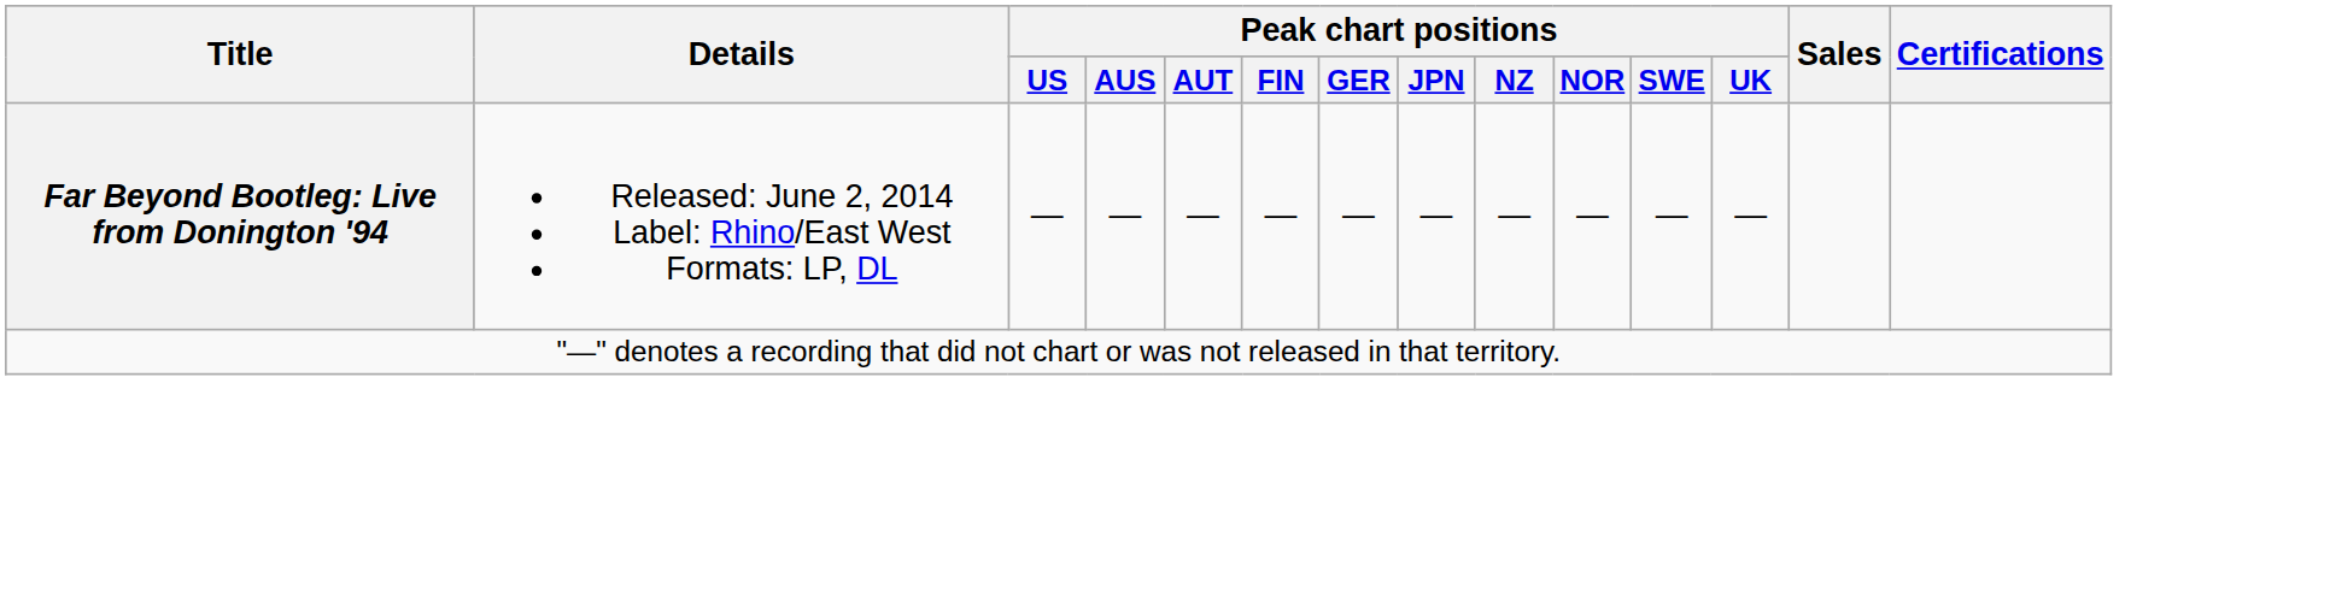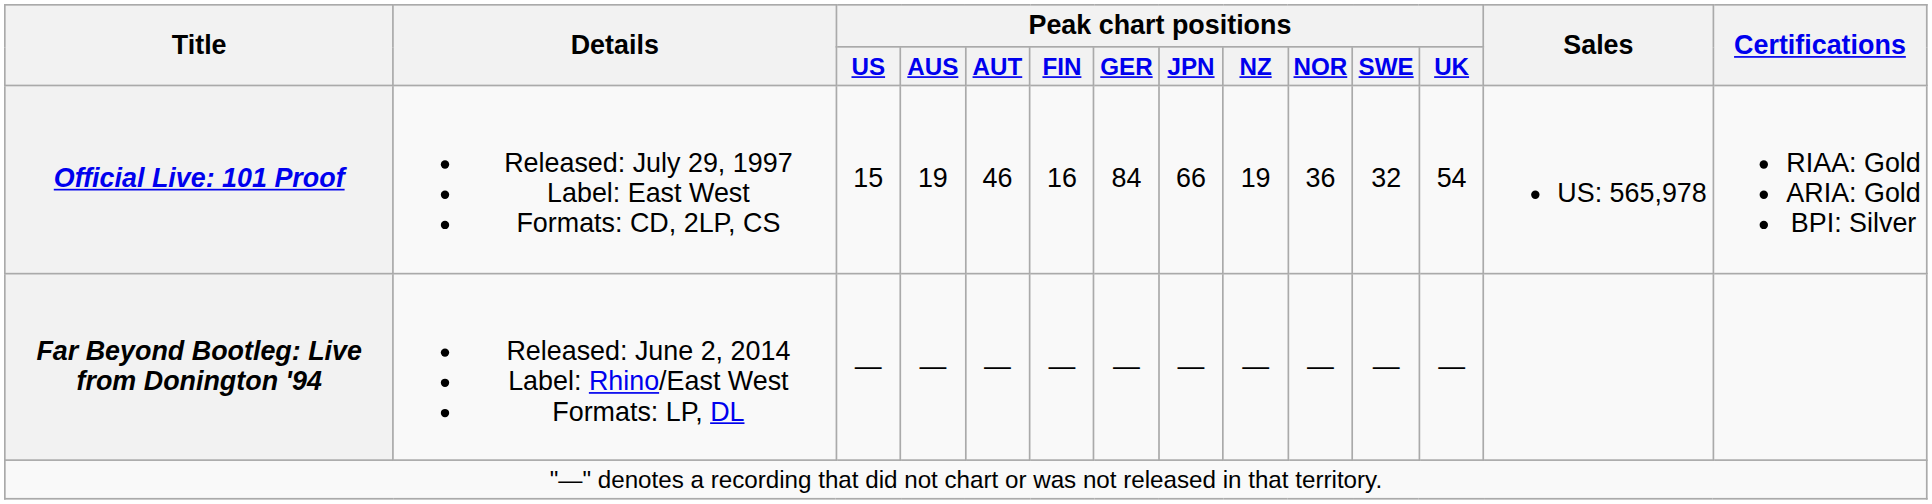 <table class="wikitable plainrowheaders" style="text-align:center;">
 <tr>
 <th scope="col" rowspan="2" style="width:14em;">Title</th>
 <th scope="col" rowspan="2" style="width:16em;">Details</th>
 <th scope="col" colspan="10">Peak chart positions</th>
 <th rowspan="2">Sales</th>
 <th scope="col" rowspan="2"><a href='#'>Certifications</a></th>
 </tr>
 <tr>
 <th scope="col" style="width:2.2em;font-size:90%;"><a href='#'>US</a><br></th>
 <th scope="col" style="width:2.2em;font-size:90%;"><a href='#'>AUS</a><br></th>
 <th scope="col" style="width:2.2em;font-size:90%;"><a href='#'>AUT</a><br></th>
 <th scope="col" style="width:2.2em;font-size:90%;"><a href='#'>FIN</a><br></th>
 <th scope="col" style="width:2.2em;font-size:90%;"><a href='#'>GER</a><br></th>
 <th scope="col" style="width:2.2em;font-size:90%;"><a href='#'>JPN</a><br></th>
 <th scope="col" style="width:2.2em;font-size:90%;"><a href='#'>NZ</a><br></th>
 <th scope="col" style="width:2.2em;font-size:90%;"><a href='#'>NOR</a><br></th>
 <th scope="col" style="width:2.2em;font-size:90%;"><a href='#'>SWE</a><br></th>
 <th scope="col" style="width:2.2em;font-size:90%;"><a href='#'>UK</a><br></th>
 </tr>
 <tr>
+<th scope="row"><em><a href='#'>Official Live: 101 Proof</a></em></th>
+<td><br><ul><li>Released: July 29, 1997</li><li>Label: East West</li><li>Formats: CD, 2LP, CS</li></ul></td>
+<td>15</td>
+<td>19</td>
+<td>46</td>
+<td>16</td>
+<td>84</td>
+<td>66</td>
+<td>19</td>
+<td>36</td>
+<td>32</td>
+<td>54</td>
+<td><br><ul><li>US: 565,978</li></ul></td>
+<td><br><ul><li>RIAA: Gold</li><li>ARIA: Gold</li><li>BPI: Silver</li></ul></td>
+</tr>
+<tr>
 <th scope="row"><em>Far Beyond Bootleg: Live from Donington '94</em></th>
 <td><br><ul><li>Released: June 2, 2014</li><li>Label: <a href='#'>Rhino</a>/East West</li><li>Formats: LP, <a href='#'>DL</a></li></ul></td>
 <td>—</td>
 <td>—</td>
 <td>—</td>
 <td>—</td>
 <td>—</td>
 <td>—</td>
 <td>—</td>
 <td>—</td>
 <td>—</td>
 <td>—</td>
 <td></td>
 </tr>
 <tr>
 <td colspan="14" style="font-size:90%">"—" denotes a recording that did not chart or was not released in that territory.</td>
 </tr>
 </table>
